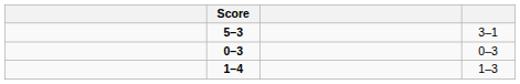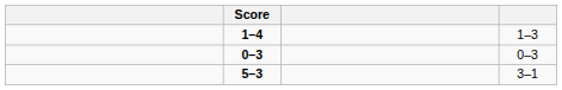 <table class="wikitable" style="text-align: center; ">
 <tr>
 <th align="right" width="270"></th>
 <th width="65">Score</th>
 <th align="left" width="270"></th>
 <th width="65"></th>
 </tr>
 <tr>
+<td align="left"></td>
+<td><strong>1–4</strong></td>
 <td align="left"><strong></strong></td>
-<td><strong>5–3</strong></td>
-<td align="left"></td>
-<td>3–1 <strong></strong></td>
+<td>1–3 <strong></strong></td>
 </tr>
 <tr>
 <td align="left"></td>
 <td><strong>0–3</strong></td>
 <td align="left"><strong></strong></td>
 <td>0–3 <strong></strong></td>
 </tr>
 <tr>
+<td align="left"><strong></strong></td>
+<td><strong>5–3</strong></td>
 <td align="left"></td>
-<td><strong>1–4</strong></td>
-<td align="left"><strong></strong></td>
-<td>1–3 <strong></strong></td>
+<td>3–1 <strong></strong></td>
 </tr>
 </table>
